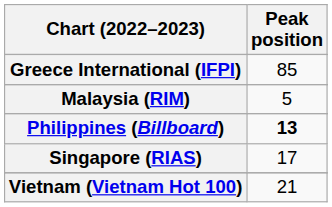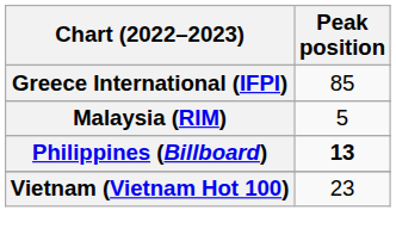 <table class="wikitable sortable plainrowheaders" style="text-align:center">
 <tr>
 <th scope="col">Chart (2022–2023)</th>
 <th scope="col">Peak<br>position</th>
 </tr>
 <tr>
 </tr>
 <tr>
 </tr>
 <tr>
 </tr>
 <tr>
 <th scope="row">Greece International (<a href='#'>IFPI</a>)</th>
 <td>85</td>
 </tr>
 <tr>
 </tr>
 <tr>
 </tr>
 <tr>
 <th scope="row">Malaysia (<a href='#'>RIM</a>)</th>
 <td>5</td>
 </tr>
 <tr>
 </tr>
 <tr>
 <th scope="row"><a href='#'>Philippines</a> (<em><a href='#'>Billboard</a></em>)</th>
 <td><strong>13</strong></td>
 </tr>
 <tr>
-<th scope="row">Singapore (<a href='#'>RIAS</a>)</th>
-<td>17</td>
-</tr>
-<tr>
 </tr>
 <tr>
 </tr>
 <tr>
 <th scope="row">Vietnam (<a href='#'>Vietnam Hot 100</a>)</th>
-<td>21</td>
+<td>23</td>
 </tr>
 </table>
